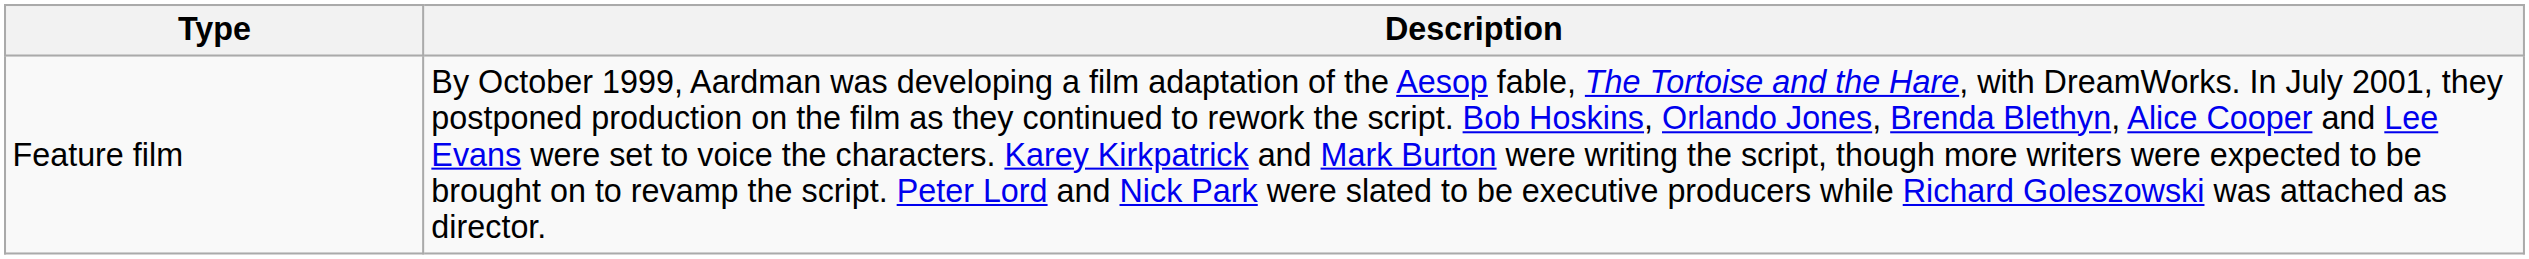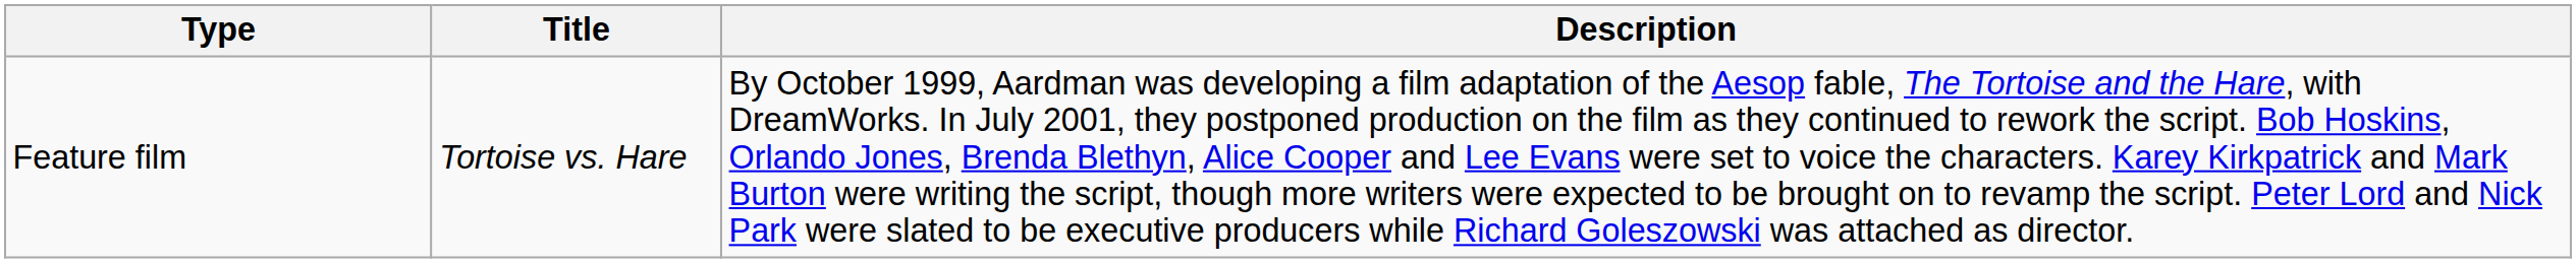 <table class="wikitable">
 <tr>
 <th style="width:150pt;">Type</th>
+<th style="width:100pt;">Title</th>
 <th>Description</th>
 </tr>
 <tr>
 <td>Feature film</td>
+<td><em>Tortoise vs. Hare</em></td>
 <td>By October 1999, Aardman was developing a film adaptation of the <a href='#'>Aesop</a> fable, <em><a href='#'>The Tortoise and the Hare</a></em>, with DreamWorks. In July 2001, they postponed production on the film as they continued to rework the script. <a href='#'>Bob Hoskins</a>, <a href='#'>Orlando Jones</a>, <a href='#'>Brenda Blethyn</a>, <a href='#'>Alice Cooper</a> and <a href='#'>Lee Evans</a> were set to voice the characters. <a href='#'>Karey Kirkpatrick</a> and <a href='#'>Mark Burton</a> were writing the script, though more writers were expected to be brought on to revamp the script. <a href='#'>Peter Lord</a> and <a href='#'>Nick Park</a> were slated to be executive producers while <a href='#'>Richard Goleszowski</a> was attached as director.</td>
 </tr>
 </table>
